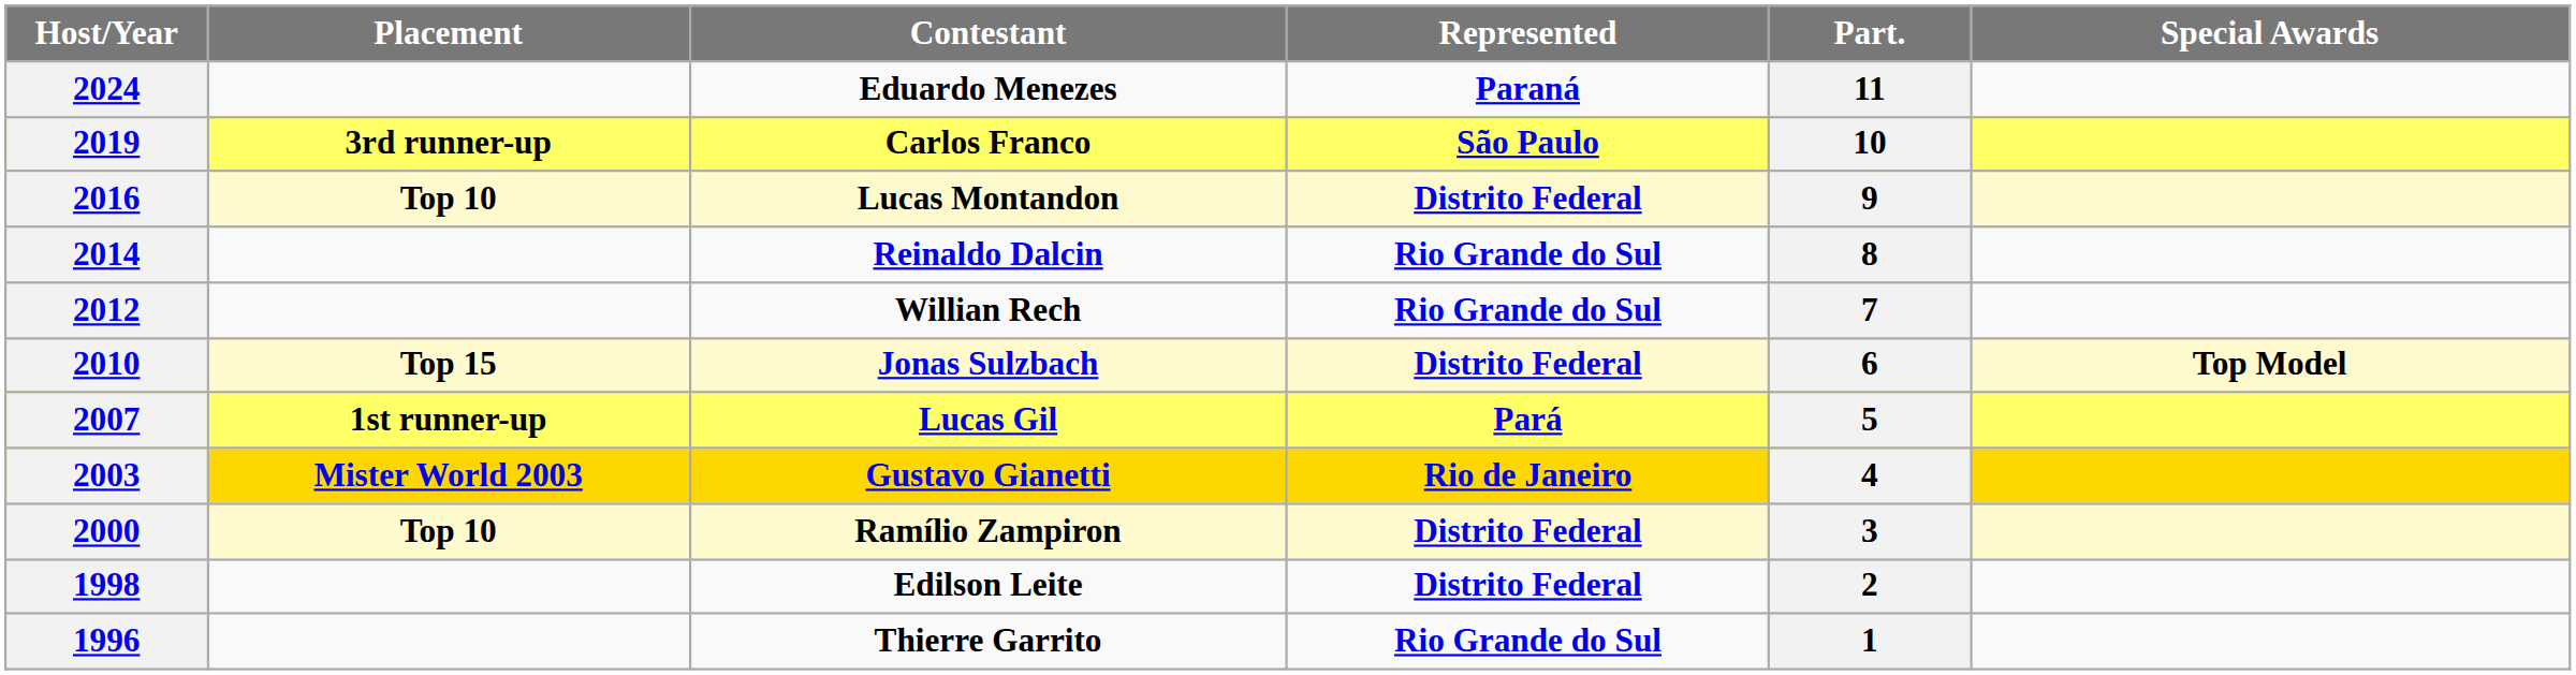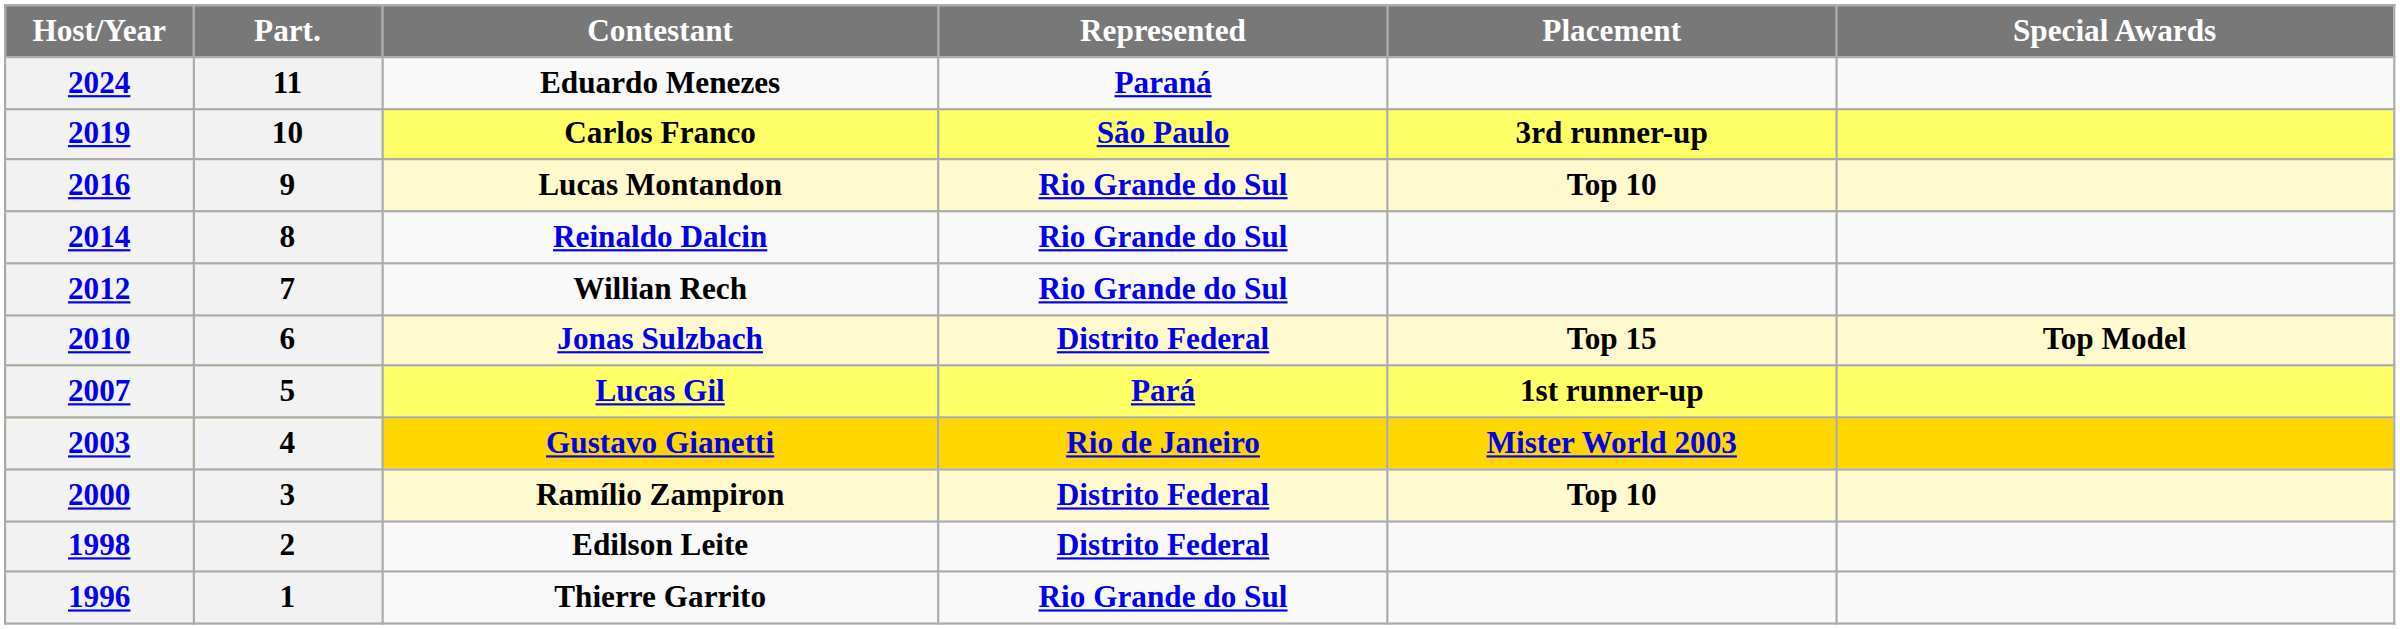 <table class="wikitable sortable" style="font-size: 90%; text-align:center">
 <tr>
 <th width="80" style="background-color:#787878;color:#FFFFFF;">Host/Year</th>
-<th width="200" style="background-color:#787878;color:#FFFFFF;">Placement</th>
+<th width="80" style="background-color:#787878;color:#FFFFFF;">Part.</th>
 <th width="250" style="background-color:#787878;color:#FFFFFF;">Contestant</th>
 <th width="200" style="background-color:#787878;color:#FFFFFF;">Represented</th>
-<th width="80" style="background-color:#787878;color:#FFFFFF;">Part.</th>
+<th width="200" style="background-color:#787878;color:#FFFFFF;">Placement</th>
 <th width="250" style="background-color:#787878;color:#FFFFFF;">Special Awards</th>
 </tr>
 <tr>
 <th> <a href='#'>2024</a></th>
-<td></td>
+<th>11</th>
 <td><strong>Eduardo Menezes</strong></td>
 <td><strong><a href='#'>Paraná</a></strong></td>
-<th>11</th>
+<td></td>
 <td></td>
 </tr>
 <tr bgcolor="FFFF66">
 <th> <a href='#'>2019</a></th>
-<td><strong>3rd runner-up</strong></td>
+<th>10</th>
 <td><strong>Carlos Franco</strong></td>
 <td><strong><a href='#'>São Paulo</a></strong></td>
-<th>10</th>
+<td><strong>3rd runner-up</strong></td>
 <td></td>
 </tr>
 <tr bgcolor="FFFACD">
 <th> <a href='#'>2016</a></th>
+<th>9</th>
+<td><strong>Lucas Montandon</strong></td>
+<td><strong><a href='#'>Rio Grande do Sul</a></strong></td>
 <td><strong>Top 10</strong></td>
-<td><strong>Lucas Montandon</strong></td>
-<td><strong><a href='#'>Distrito Federal</a></strong></td>
-<th>9</th>
 <td></td>
 </tr>
 <tr>
 <th> <a href='#'>2014</a></th>
-<td></td>
+<th>8</th>
 <td><strong><a href='#'>Reinaldo Dalcin</a></strong></td>
 <td><strong><a href='#'>Rio Grande do Sul</a></strong></td>
-<th>8</th>
+<td></td>
 <td></td>
 </tr>
 <tr>
 <th> <a href='#'>2012</a></th>
-<td></td>
+<th>7</th>
 <td><strong>Willian Rech</strong></td>
 <td><strong><a href='#'>Rio Grande do Sul</a></strong></td>
-<th>7</th>
+<td></td>
 <td></td>
 </tr>
 <tr bgcolor="FFFACD">
 <th> <a href='#'>2010</a></th>
-<td><strong>Top 15</strong></td>
+<th>6</th>
 <td><strong><a href='#'>Jonas Sulzbach</a></strong></td>
 <td><strong><a href='#'>Distrito Federal</a></strong></td>
-<th>6</th>
+<td><strong>Top 15</strong></td>
 <td><strong>Top Model</strong></td>
 </tr>
 <tr bgcolor="FFFF66">
 <th> <a href='#'>2007</a></th>
-<td><strong>1st runner-up</strong></td>
+<th>5</th>
 <td><strong><a href='#'>Lucas Gil</a></strong></td>
 <td><strong><a href='#'>Pará</a></strong></td>
-<th>5</th>
+<td><strong>1st runner-up</strong></td>
 <td></td>
 </tr>
 <tr bgcolor="gold">
 <th> <a href='#'>2003</a></th>
-<td><strong><a href='#'>Mister World 2003</a></strong></td>
+<th>4</th>
 <td><strong><a href='#'>Gustavo Gianetti</a></strong></td>
 <td><strong><a href='#'>Rio de Janeiro</a></strong></td>
-<th>4</th>
+<td><strong><a href='#'>Mister World 2003</a></strong></td>
 <td></td>
 </tr>
 <tr bgcolor="FFFACD">
 <th> <a href='#'>2000</a></th>
-<td><strong>Top 10</strong></td>
+<th>3</th>
 <td><strong>Ramílio Zampiron</strong></td>
 <td><strong><a href='#'>Distrito Federal</a></strong></td>
-<th>3</th>
+<td><strong>Top 10</strong></td>
 <td></td>
 </tr>
 <tr>
 <th> <a href='#'>1998</a></th>
-<td></td>
+<th>2</th>
 <td><strong>Edilson Leite</strong></td>
 <td><strong><a href='#'>Distrito Federal</a></strong></td>
-<th>2</th>
+<td></td>
 <td></td>
 </tr>
 <tr>
 <th> <a href='#'>1996</a></th>
-<td></td>
+<th>1</th>
 <td><strong>Thierre Garrito</strong></td>
 <td><strong><a href='#'>Rio Grande do Sul</a></strong></td>
-<th>1</th>
+<td></td>
 <td></td>
 </tr>
 </table>
